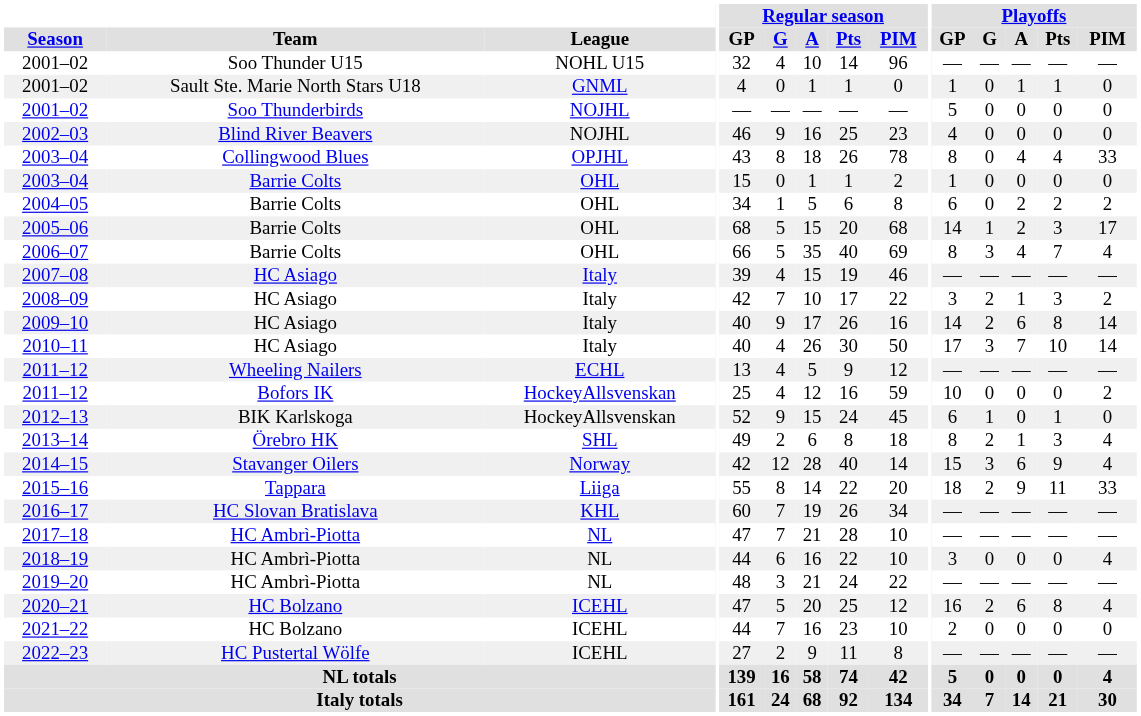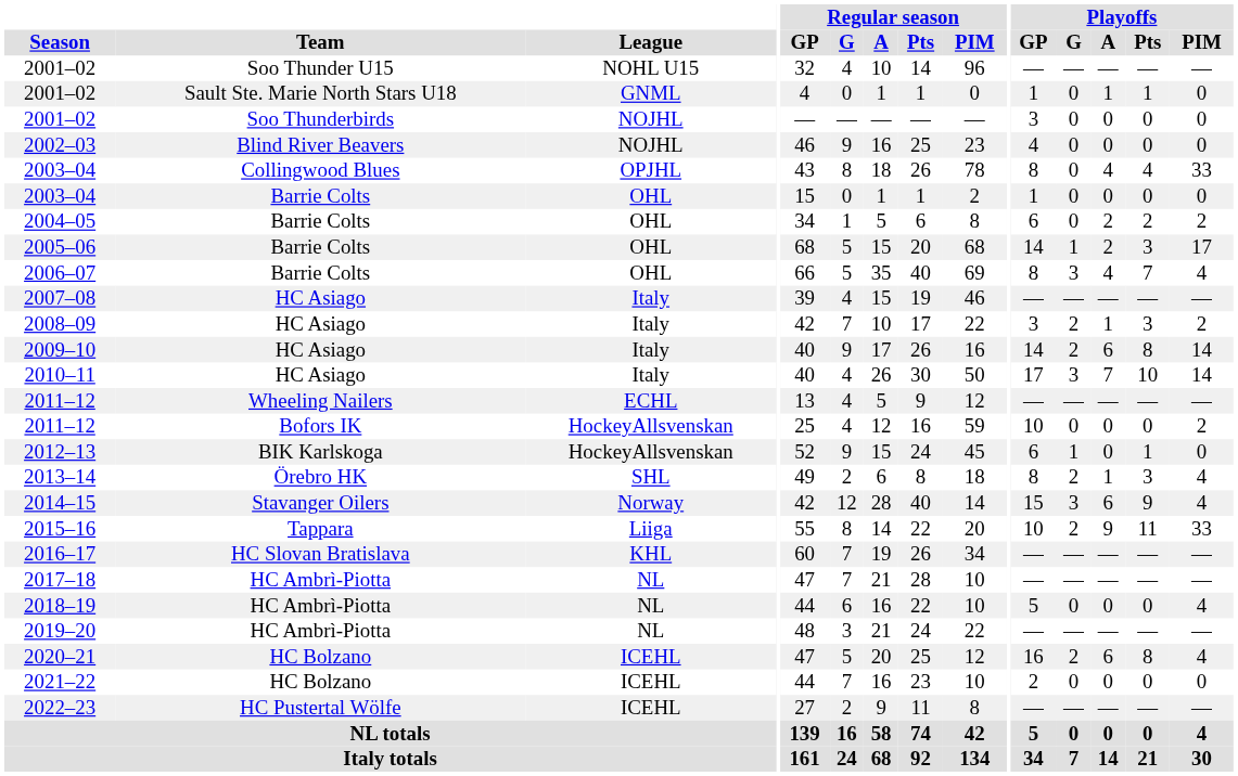 <table border="0" cellpadding="1" cellspacing="0" style="text-align:center; width:60em">
 <tr bgcolor="#e0e0e0">
 <th colspan="3" bgcolor="#ffffff"></th>
 <th rowspan="99" bgcolor="#ffffff"></th>
 <th colspan="5"><a href='#'>Regular season</a></th>
 <th rowspan="99" bgcolor="#ffffff"></th>
 <th colspan="5"><a href='#'>Playoffs</a></th>
 </tr>
 <tr bgcolor="#e0e0e0">
 <th><a href='#'>Season</a></th>
 <th>Team</th>
 <th>League</th>
 <th>GP</th>
 <th><a href='#'>G</a></th>
 <th><a href='#'>A</a></th>
 <th><a href='#'>Pts</a></th>
 <th><a href='#'>PIM</a></th>
 <th>GP</th>
 <th>G</th>
 <th>A</th>
 <th>Pts</th>
 <th>PIM</th>
 </tr>
 <tr>
 <td>2001–02</td>
 <td>Soo Thunder U15</td>
 <td>NOHL U15</td>
 <td>32</td>
 <td>4</td>
 <td>10</td>
 <td>14</td>
 <td>96</td>
 <td>—</td>
 <td>—</td>
 <td>—</td>
 <td>—</td>
 <td>—</td>
 </tr>
 <tr bgcolor="#f0f0f0">
 <td>2001–02</td>
 <td>Sault Ste. Marie North Stars U18</td>
 <td><a href='#'>GNML</a></td>
 <td>4</td>
 <td>0</td>
 <td>1</td>
 <td>1</td>
 <td>0</td>
 <td>1</td>
 <td>0</td>
 <td>1</td>
 <td>1</td>
 <td>0</td>
 </tr>
 <tr>
 <td><a href='#'>2001–02</a></td>
 <td><a href='#'>Soo Thunderbirds</a></td>
 <td><a href='#'>NOJHL</a></td>
 <td>—</td>
 <td>—</td>
 <td>—</td>
 <td>—</td>
 <td>—</td>
-<td>5</td>
+<td>3</td>
 <td>0</td>
 <td>0</td>
 <td>0</td>
 <td>0</td>
 </tr>
 <tr bgcolor="#f0f0f0">
 <td><a href='#'>2002–03</a></td>
 <td><a href='#'>Blind River Beavers</a></td>
 <td>NOJHL</td>
 <td>46</td>
 <td>9</td>
 <td>16</td>
 <td>25</td>
 <td>23</td>
 <td>4</td>
 <td>0</td>
 <td>0</td>
 <td>0</td>
 <td>0</td>
 </tr>
 <tr>
 <td><a href='#'>2003–04</a></td>
 <td><a href='#'>Collingwood Blues</a></td>
 <td><a href='#'>OPJHL</a></td>
 <td>43</td>
 <td>8</td>
 <td>18</td>
 <td>26</td>
 <td>78</td>
 <td>8</td>
 <td>0</td>
 <td>4</td>
 <td>4</td>
 <td>33</td>
 </tr>
 <tr bgcolor="#f0f0f0">
 <td><a href='#'>2003–04</a></td>
 <td><a href='#'>Barrie Colts</a></td>
 <td><a href='#'>OHL</a></td>
 <td>15</td>
 <td>0</td>
 <td>1</td>
 <td>1</td>
 <td>2</td>
 <td>1</td>
 <td>0</td>
 <td>0</td>
 <td>0</td>
 <td>0</td>
 </tr>
 <tr>
 <td><a href='#'>2004–05</a></td>
 <td>Barrie Colts</td>
 <td>OHL</td>
 <td>34</td>
 <td>1</td>
 <td>5</td>
 <td>6</td>
 <td>8</td>
 <td>6</td>
 <td>0</td>
 <td>2</td>
 <td>2</td>
 <td>2</td>
 </tr>
 <tr bgcolor="#f0f0f0">
 <td><a href='#'>2005–06</a></td>
 <td>Barrie Colts</td>
 <td>OHL</td>
 <td>68</td>
 <td>5</td>
 <td>15</td>
 <td>20</td>
 <td>68</td>
 <td>14</td>
 <td>1</td>
 <td>2</td>
 <td>3</td>
 <td>17</td>
 </tr>
 <tr>
 <td><a href='#'>2006–07</a></td>
 <td>Barrie Colts</td>
 <td>OHL</td>
 <td>66</td>
 <td>5</td>
 <td>35</td>
 <td>40</td>
 <td>69</td>
 <td>8</td>
 <td>3</td>
 <td>4</td>
 <td>7</td>
 <td>4</td>
 </tr>
 <tr bgcolor="#f0f0f0">
 <td><a href='#'>2007–08</a></td>
 <td><a href='#'>HC Asiago</a></td>
 <td><a href='#'>Italy</a></td>
 <td>39</td>
 <td>4</td>
 <td>15</td>
 <td>19</td>
 <td>46</td>
 <td>—</td>
 <td>—</td>
 <td>—</td>
 <td>—</td>
 <td>—</td>
 </tr>
 <tr>
 <td><a href='#'>2008–09</a></td>
 <td>HC Asiago</td>
 <td>Italy</td>
 <td>42</td>
 <td>7</td>
 <td>10</td>
 <td>17</td>
 <td>22</td>
 <td>3</td>
 <td>2</td>
 <td>1</td>
 <td>3</td>
 <td>2</td>
 </tr>
 <tr bgcolor="#f0f0f0">
 <td><a href='#'>2009–10</a></td>
 <td>HC Asiago</td>
 <td>Italy</td>
 <td>40</td>
 <td>9</td>
 <td>17</td>
 <td>26</td>
 <td>16</td>
 <td>14</td>
 <td>2</td>
 <td>6</td>
 <td>8</td>
 <td>14</td>
 </tr>
 <tr>
 <td><a href='#'>2010–11</a></td>
 <td>HC Asiago</td>
 <td>Italy</td>
 <td>40</td>
 <td>4</td>
 <td>26</td>
 <td>30</td>
 <td>50</td>
 <td>17</td>
 <td>3</td>
 <td>7</td>
 <td>10</td>
 <td>14</td>
 </tr>
 <tr bgcolor="#f0f0f0">
 <td><a href='#'>2011–12</a></td>
 <td><a href='#'>Wheeling Nailers</a></td>
 <td><a href='#'>ECHL</a></td>
 <td>13</td>
 <td>4</td>
 <td>5</td>
 <td>9</td>
 <td>12</td>
 <td>—</td>
 <td>—</td>
 <td>—</td>
 <td>—</td>
 <td>—</td>
 </tr>
 <tr>
 <td><a href='#'>2011–12</a></td>
 <td><a href='#'>Bofors IK</a></td>
 <td><a href='#'>HockeyAllsvenskan</a></td>
 <td>25</td>
 <td>4</td>
 <td>12</td>
 <td>16</td>
 <td>59</td>
 <td>10</td>
 <td>0</td>
 <td>0</td>
 <td>0</td>
 <td>2</td>
 </tr>
 <tr bgcolor="#f0f0f0">
 <td><a href='#'>2012–13</a></td>
 <td>BIK Karlskoga</td>
 <td>HockeyAllsvenskan</td>
 <td>52</td>
 <td>9</td>
 <td>15</td>
 <td>24</td>
 <td>45</td>
 <td>6</td>
 <td>1</td>
 <td>0</td>
 <td>1</td>
 <td>0</td>
 </tr>
 <tr>
 <td><a href='#'>2013–14</a></td>
 <td><a href='#'>Örebro HK</a></td>
 <td><a href='#'>SHL</a></td>
 <td>49</td>
 <td>2</td>
 <td>6</td>
 <td>8</td>
 <td>18</td>
 <td>8</td>
 <td>2</td>
 <td>1</td>
 <td>3</td>
 <td>4</td>
 </tr>
 <tr bgcolor="#f0f0f0">
 <td><a href='#'>2014–15</a></td>
 <td><a href='#'>Stavanger Oilers</a></td>
 <td><a href='#'>Norway</a></td>
 <td>42</td>
 <td>12</td>
 <td>28</td>
 <td>40</td>
 <td>14</td>
 <td>15</td>
 <td>3</td>
 <td>6</td>
 <td>9</td>
 <td>4</td>
 </tr>
 <tr>
 <td><a href='#'>2015–16</a></td>
 <td><a href='#'>Tappara</a></td>
 <td><a href='#'>Liiga</a></td>
 <td>55</td>
 <td>8</td>
 <td>14</td>
 <td>22</td>
 <td>20</td>
-<td>18</td>
+<td>10</td>
 <td>2</td>
 <td>9</td>
 <td>11</td>
 <td>33</td>
 </tr>
 <tr bgcolor="#f0f0f0">
 <td><a href='#'>2016–17</a></td>
 <td><a href='#'>HC Slovan Bratislava</a></td>
 <td><a href='#'>KHL</a></td>
 <td>60</td>
 <td>7</td>
 <td>19</td>
 <td>26</td>
 <td>34</td>
 <td>—</td>
 <td>—</td>
 <td>—</td>
 <td>—</td>
 <td>—</td>
 </tr>
 <tr>
 <td><a href='#'>2017–18</a></td>
 <td><a href='#'>HC Ambrì-Piotta</a></td>
 <td><a href='#'>NL</a></td>
 <td>47</td>
 <td>7</td>
 <td>21</td>
 <td>28</td>
 <td>10</td>
 <td>—</td>
 <td>—</td>
 <td>—</td>
 <td>—</td>
 <td>—</td>
 </tr>
 <tr bgcolor="#f0f0f0">
 <td><a href='#'>2018–19</a></td>
 <td>HC Ambrì-Piotta</td>
 <td>NL</td>
 <td>44</td>
 <td>6</td>
 <td>16</td>
 <td>22</td>
 <td>10</td>
-<td>3</td>
+<td>5</td>
 <td>0</td>
 <td>0</td>
 <td>0</td>
 <td>4</td>
 </tr>
 <tr>
 <td><a href='#'>2019–20</a></td>
 <td>HC Ambrì-Piotta</td>
 <td>NL</td>
 <td>48</td>
 <td>3</td>
 <td>21</td>
 <td>24</td>
 <td>22</td>
 <td>—</td>
 <td>—</td>
 <td>—</td>
 <td>—</td>
 <td>—</td>
 </tr>
 <tr bgcolor="#f0f0f0">
 <td><a href='#'>2020–21</a></td>
 <td><a href='#'>HC Bolzano</a></td>
 <td><a href='#'>ICEHL</a></td>
 <td>47</td>
 <td>5</td>
 <td>20</td>
 <td>25</td>
 <td>12</td>
 <td>16</td>
 <td>2</td>
 <td>6</td>
 <td>8</td>
 <td>4</td>
 </tr>
 <tr>
 <td><a href='#'>2021–22</a></td>
 <td>HC Bolzano</td>
 <td>ICEHL</td>
 <td>44</td>
 <td>7</td>
 <td>16</td>
 <td>23</td>
 <td>10</td>
 <td>2</td>
 <td>0</td>
 <td>0</td>
 <td>0</td>
 <td>0</td>
 </tr>
 <tr bgcolor="#f0f0f0">
 <td><a href='#'>2022–23</a></td>
 <td><a href='#'>HC Pustertal Wölfe</a></td>
 <td>ICEHL</td>
 <td>27</td>
 <td>2</td>
 <td>9</td>
 <td>11</td>
 <td>8</td>
 <td>—</td>
 <td>—</td>
 <td>—</td>
 <td>—</td>
 <td>—</td>
 </tr>
 <tr>
 </tr>
 <tr ALIGN="center" bgcolor="#e0e0e0">
 <th colspan="3">NL totals</th>
 <th ALIGN="center">139</th>
 <th ALIGN="center">16</th>
 <th ALIGN="center">58</th>
 <th ALIGN="center">74</th>
 <th ALIGN="center">42</th>
 <th ALIGN="center">5</th>
 <th ALIGN="center">0</th>
 <th ALIGN="center">0</th>
 <th ALIGN="center">0</th>
 <th ALIGN="center">4</th>
 </tr>
 <tr>
 </tr>
 <tr ALIGN="center" bgcolor="#e0e0e0">
 <th colspan="3">Italy totals</th>
 <th ALIGN="center">161</th>
 <th ALIGN="center">24</th>
 <th ALIGN="center">68</th>
 <th ALIGN="center">92</th>
 <th ALIGN="center">134</th>
 <th ALIGN="center">34</th>
 <th ALIGN="center">7</th>
 <th ALIGN="center">14</th>
 <th ALIGN="center">21</th>
 <th ALIGN="center">30</th>
 </tr>
 </table>
